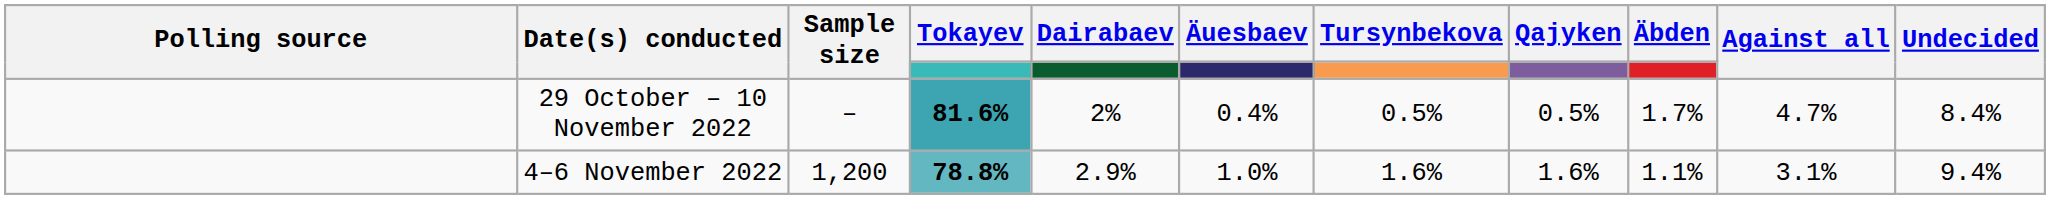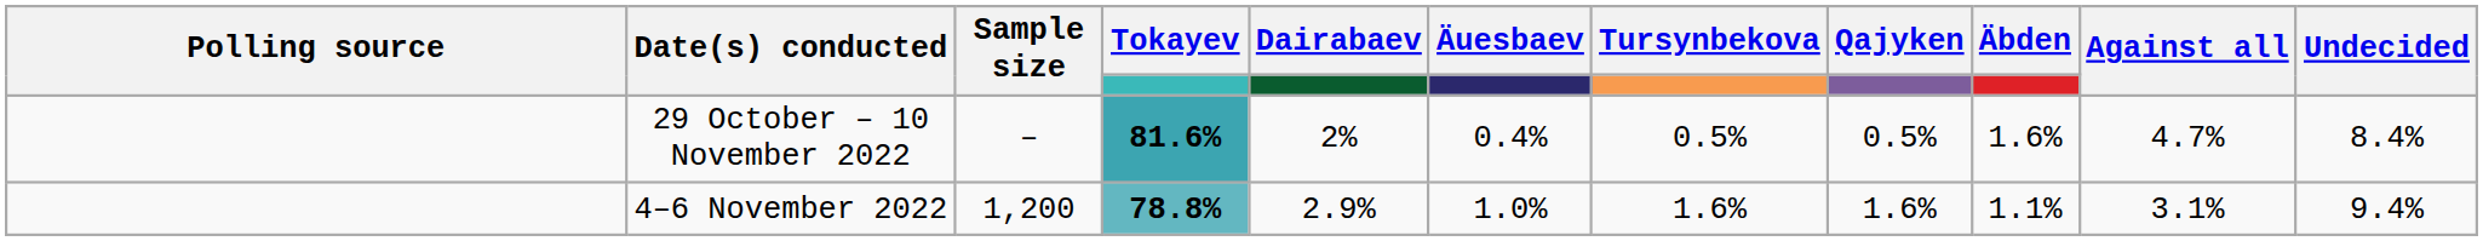 <table class="wikitable" style="text-align: center; font-size:90%; line-height:14px;">
 <tr>
 <th rowspan="2" style="width:230px;">Polling source</th>
 <th rowspan="2" style="width:120px;">Date(s) conducted</th>
 <th rowspan="2" style="width:50px;">Sample size</th>
 <th style="width:50px;"><a href='#'>Tokayev</a></th>
 <th style="width:50px;"><a href='#'>Dairabaev</a></th>
 <th><a href='#'>Äuesbaev</a></th>
 <th><a href='#'>Tursynbekova</a></th>
 <th><a href='#'>Qajyken</a></th>
 <th><a href='#'>Äbden</a></th>
 <th rowspan="2"><a href='#'>Against all</a></th>
 <th rowspan="2" style="width:50px;"><a href='#'>Undecided</a></th>
 </tr>
 <tr>
 <th style="background:#3AB9B9;"></th>
 <th style="background:#0A5C2F;"></th>
 <th style="background:#2B286C;"></th>
 <th style="background:#F89B4F;"></th>
 <th style="background:#7D5D9C;"></th>
 <th style="background:#DF2127;"></th>
 </tr>
 <tr>
 <td></td>
 <td>29 October – 10 November 2022</td>
 <td>–</td>
 <td style="background-color:#3CA5B1;"><strong>81.6%</strong></td>
 <td>2%</td>
 <td>0.4%</td>
 <td>0.5%</td>
 <td>0.5%</td>
-<td>1.7%</td>
+<td>1.6%</td>
 <td>4.7%</td>
 <td>8.4%</td>
 </tr>
 <tr>
 <td></td>
 <td>4–6 November 2022</td>
 <td>1,200</td>
 <td style="background:#63B7C1;"><strong>78.8%</strong></td>
 <td>2.9%</td>
 <td>1.0%</td>
 <td>1.6%</td>
 <td>1.6%</td>
 <td>1.1%</td>
 <td>3.1%</td>
 <td>9.4%</td>
 </tr>
 </table>
